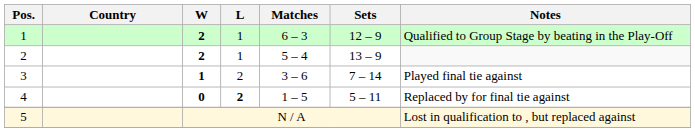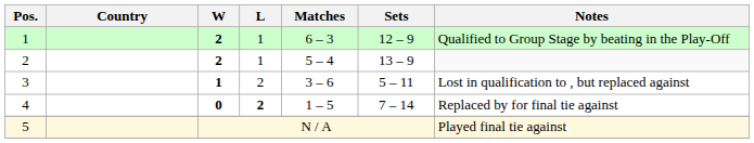 <table class="wikitable" style="text-align:center;">
 <tr>
 <th width=40>Pos.</th>
 <th width=165>Country</th>
 <th width=40>W</th>
 <th width=40>L</th>
 <th width=80>Matches</th>
 <th width=80>Sets</th>
 <th width=350>Notes</th>
 </tr>
 <tr style="background:#ccffcc;">
 <td>1</td>
 <td style="text-align:left;"></td>
 <td><strong>2</strong></td>
 <td>1</td>
 <td>6 – 3</td>
 <td>12 – 9</td>
 <td style="text-align:left;">Qualified to Group Stage by beating  in the Play-Off</td>
 </tr>
 <tr style="background:#ffffff;">
 <td>2</td>
 <td style="text-align:left;"></td>
 <td><strong>2</strong></td>
 <td>1</td>
 <td>5 – 4</td>
 <td>13 – 9</td>
 </tr>
 <tr style="background:#ffffff;">
 <td>3</td>
 <td style="text-align:left;"></td>
 <td><strong>1</strong></td>
 <td>2</td>
 <td>3 – 6</td>
-<td>7 – 14</td>
-<td style="text-align:left;">Played final tie against </td>
+<td>5 – 11</td>
+<td style="text-align:left;">Lost in qualification to , but replaced  against </td>
 </tr>
 <tr style="background:#ffffff;">
 <td>4</td>
 <td style="text-align:left;"></td>
 <td><strong>0</strong></td>
 <td><strong>2</strong></td>
 <td>1 – 5</td>
-<td>5 – 11</td>
+<td>7 – 14</td>
 <td style="text-align:left;">Replaced by  for final tie against </td>
 </tr>
 <tr style="background:#ffffff;">
 </tr>
 <tr style="background:#FFF8DC;">
 <td>5</td>
 <td style="text-align:left;"></td>
 <td colspan="4;" style="center">N / A</td>
-<td style="text-align:left;">Lost in qualification to , but replaced  against </td>
+<td style="text-align:left;">Played final tie against </td>
 </tr>
 <tr style="background:#ffffff;">
 </tr>
 </table>
